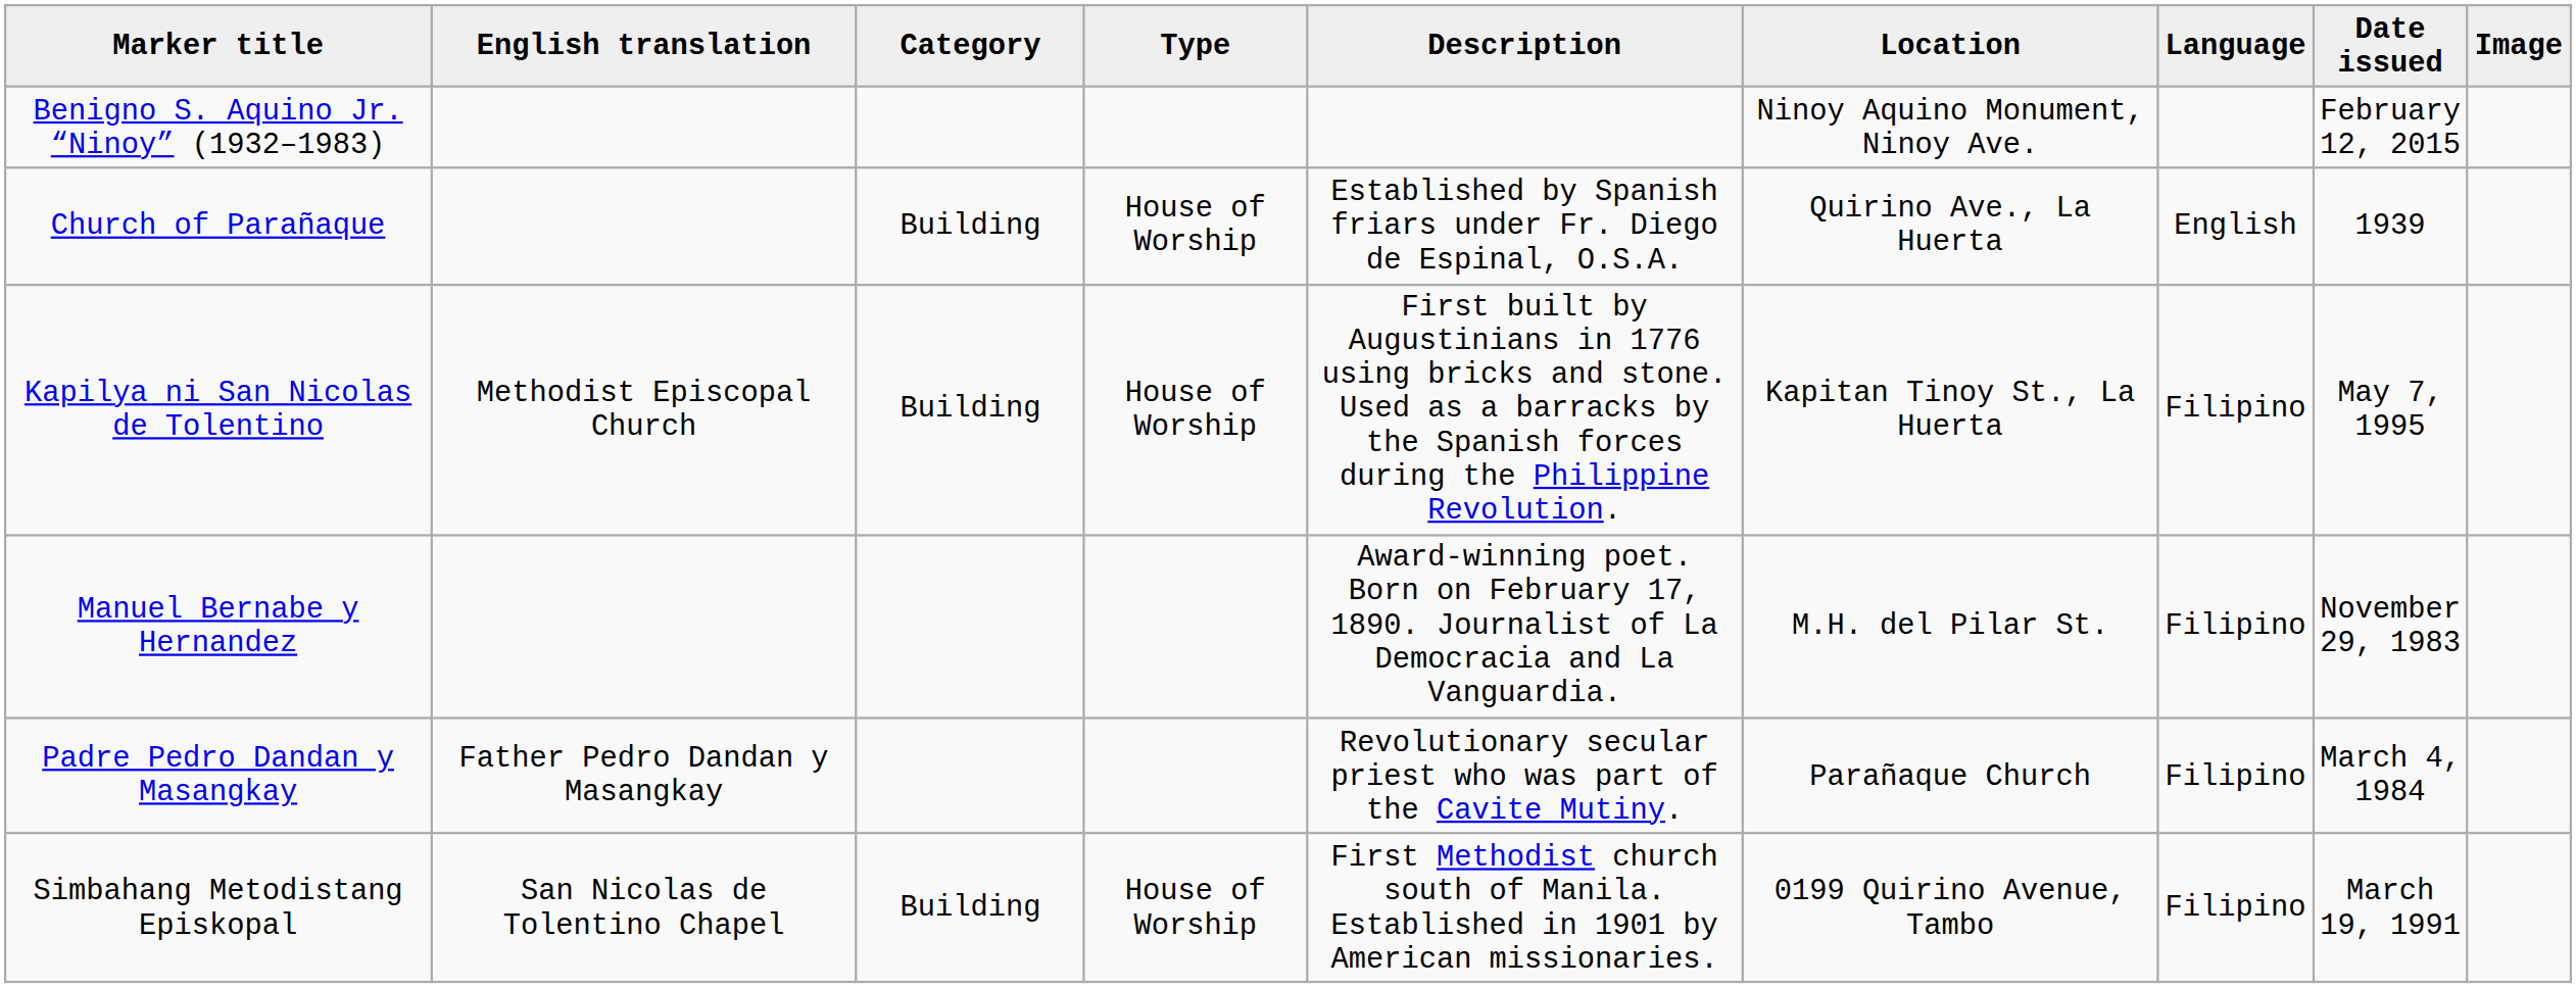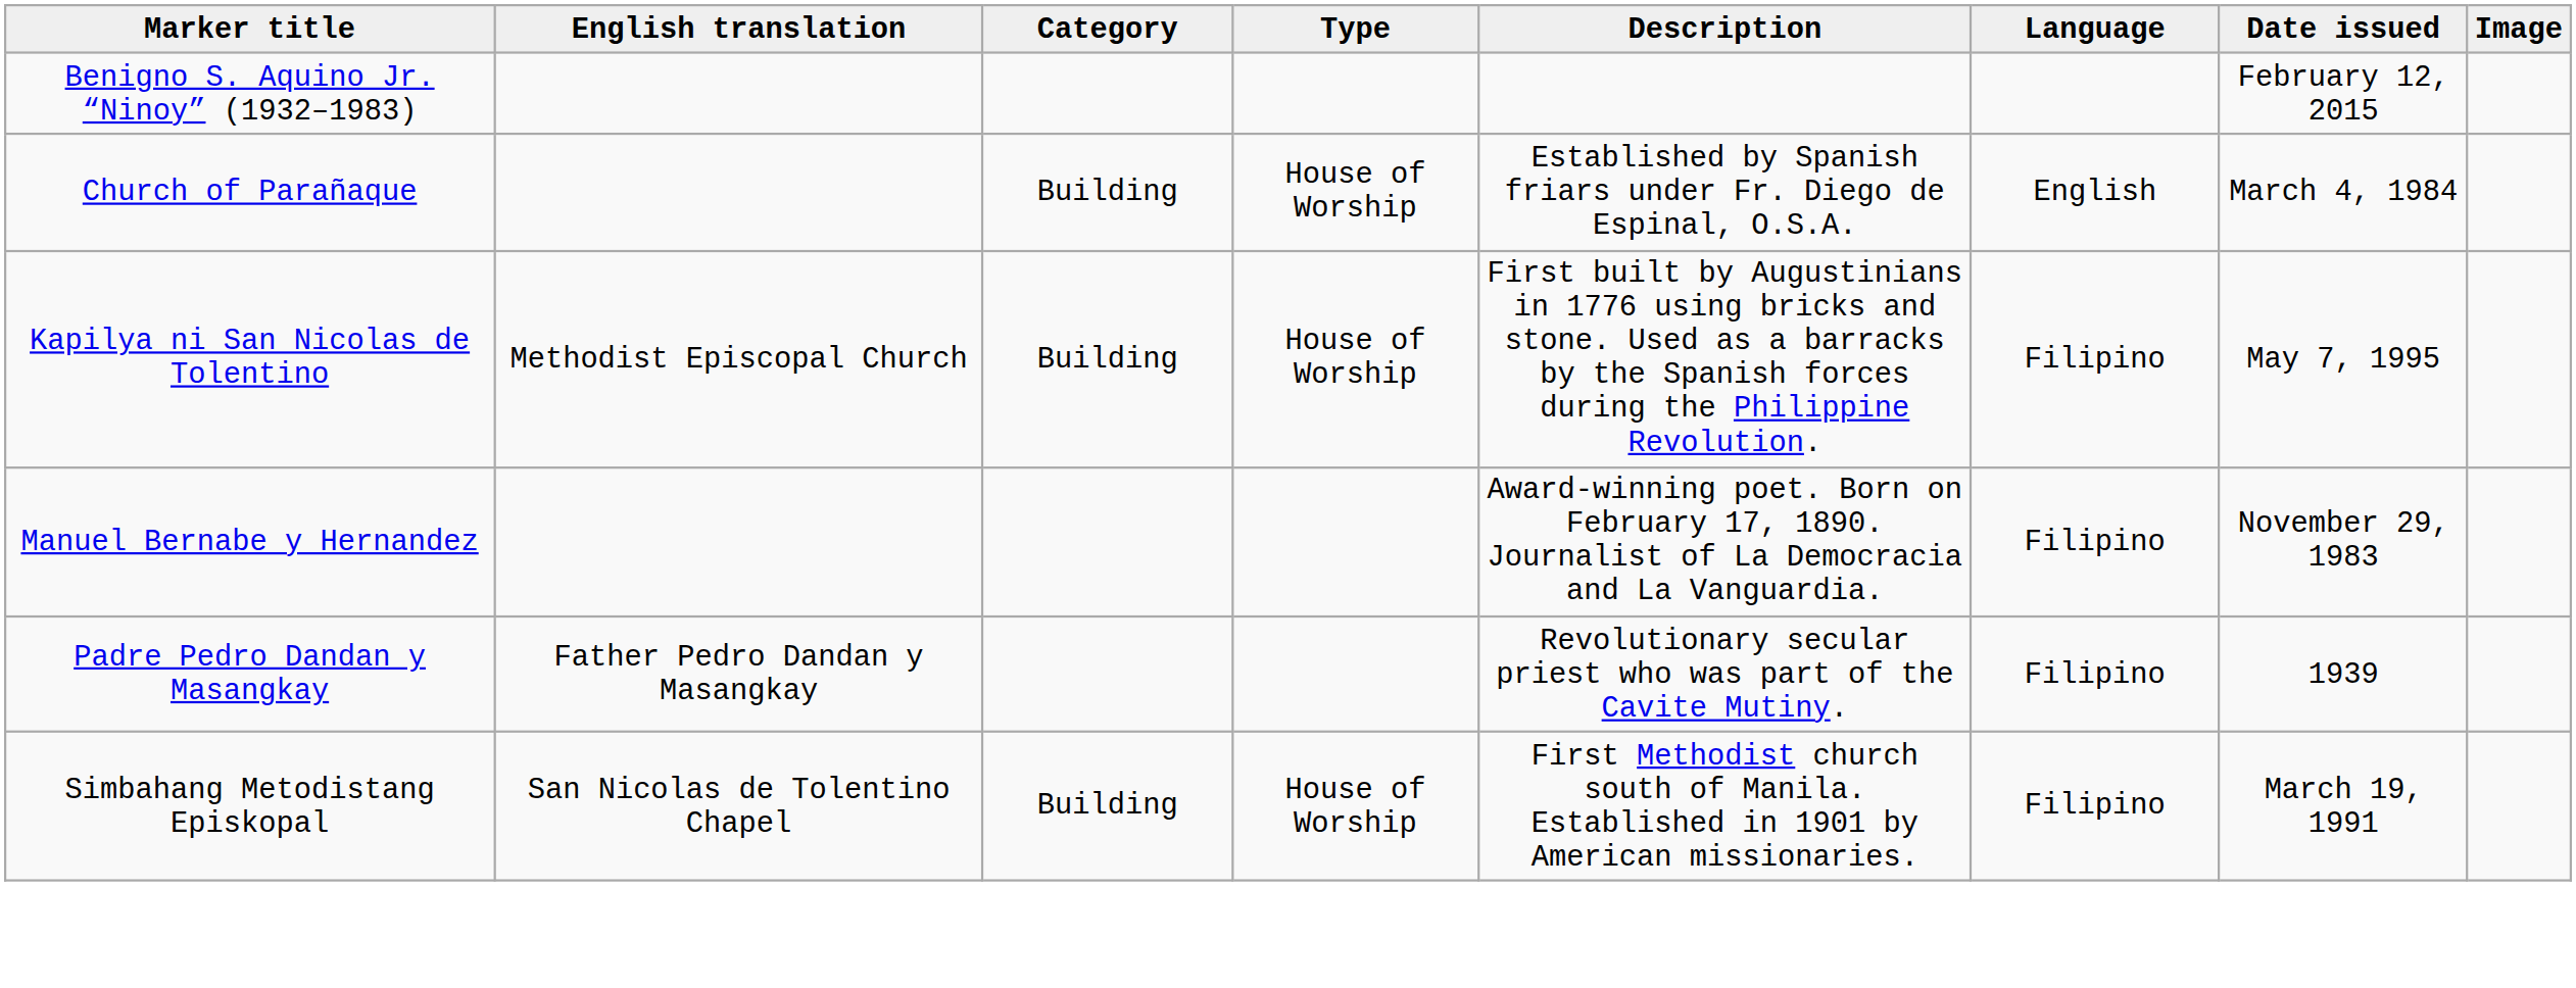 <table class="wikitable" style="width:90%; text-align:center;">
 <tr>
 <th style="width:20%; background:#efefef;">Marker title</th>
 <th style="width:20%; background:#efefef;">English translation</th>
 <th style="width:10%; background:#efefef;">Category</th>
 <th style="width:10%; background:#efefef;">Type</th>
 <th style="width:20%; background:#efefef;">Description</th>
-<th style="width:20%; background:#efefef;">Location</th>
 <th style="width:10%; background:#efefef;">Language</th>
 <th style="width:10%; background:#efefef;">Date issued</th>
 <th style="width:10%; background:#efefef;">Image</th>
 </tr>
 <tr>
 <td><a href='#'>Benigno S. Aquino Jr. “Ninoy”</a> (1932–1983)</td>
 <td></td>
 <td></td>
 <td></td>
 <td></td>
-<td>Ninoy Aquino Monument, Ninoy Ave.</td>
 <td></td>
 <td>February 12, 2015</td>
 <td></td>
 </tr>
 <tr>
 <td><a href='#'>Church of Parañaque</a></td>
 <td></td>
 <td>Building</td>
 <td>House of Worship</td>
 <td>Established by Spanish friars under Fr. Diego de Espinal, O.S.A.</td>
-<td>Quirino Ave., La Huerta</td>
 <td>English</td>
-<td>1939</td>
+<td>March 4, 1984</td>
 <td></td>
 </tr>
 <tr>
 <td><a href='#'>Kapilya ni San Nicolas de Tolentino</a></td>
 <td>Methodist Episcopal Church</td>
 <td>Building</td>
 <td>House of Worship</td>
 <td>First built by Augustinians in 1776 using bricks and stone. Used as a barracks by the Spanish forces during the <a href='#'>Philippine Revolution</a>.</td>
-<td>Kapitan Tinoy St., La Huerta</td>
 <td>Filipino</td>
 <td>May 7, 1995</td>
 <td></td>
 </tr>
 <tr>
 <td><a href='#'>Manuel Bernabe y Hernandez</a></td>
 <td></td>
 <td></td>
 <td></td>
 <td>Award-winning poet. Born on February 17, 1890. Journalist of La Democracia and La Vanguardia.</td>
-<td>M.H. del Pilar St.</td>
 <td>Filipino</td>
 <td>November 29, 1983</td>
 <td></td>
 </tr>
 <tr>
 <td><a href='#'>Padre Pedro Dandan y Masangkay</a></td>
 <td>Father Pedro Dandan y Masangkay</td>
 <td></td>
 <td></td>
 <td>Revolutionary secular priest who was part of the <a href='#'>Cavite Mutiny</a>.</td>
-<td>Parañaque Church</td>
 <td>Filipino</td>
-<td>March 4, 1984</td>
+<td>1939</td>
 <td></td>
 </tr>
 <tr>
 <td>Simbahang Metodistang Episkopal</td>
 <td>San Nicolas de Tolentino Chapel</td>
 <td>Building</td>
 <td>House of Worship</td>
 <td>First <a href='#'>Methodist</a> church south of Manila. Established in 1901 by American missionaries.</td>
-<td>0199 Quirino Avenue, Tambo</td>
 <td>Filipino</td>
 <td>March 19, 1991</td>
 <td></td>
 </tr>
 </table>
